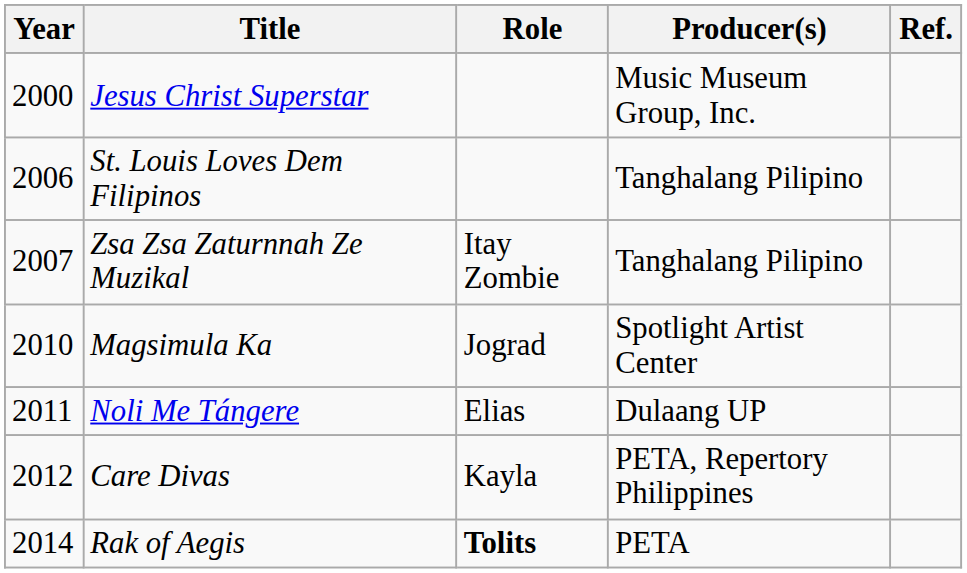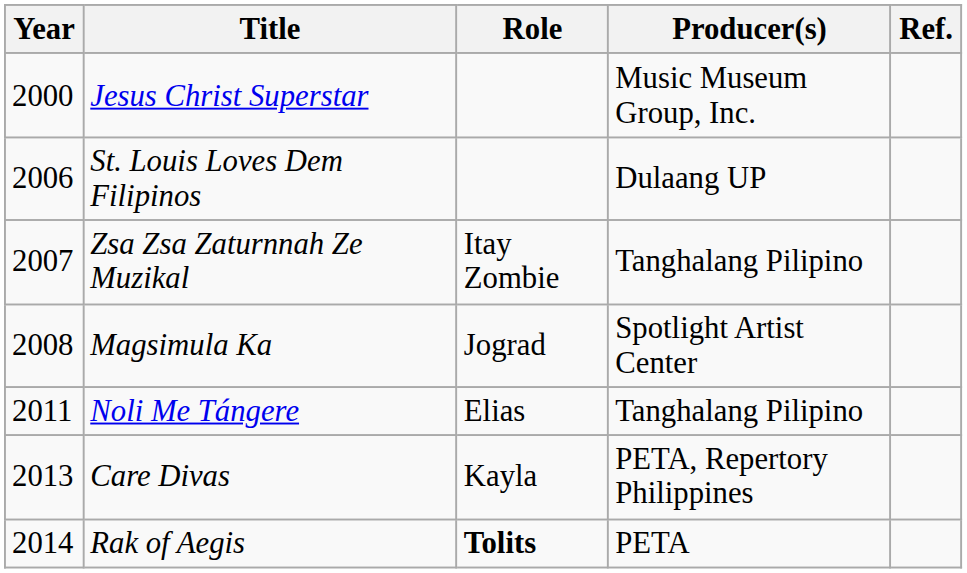 <table class="wikitable sortable" style="width:80%">
 <tr>
 <th scope="col" width="5%" style="white-space: nowrap;">Year</th>
 <th scope="col" width="37%" style="white-space: nowrap;">Title</th>
 <th scope="col" width="15%" style="white-space: nowrap;">Role</th>
 <th scope="col" width="28%" style="white-space: nowrap;">Producer(s)</th>
 <th scope="col" width="5%" style="white-space: nowrap;">Ref.</th>
 </tr>
 <tr>
 <td>2000</td>
 <td><em><a href='#'>Jesus Christ Superstar</a></em></td>
 <td></td>
 <td>Music Museum Group, Inc.</td>
 <td></td>
 </tr>
 <tr>
 <td>2006</td>
 <td><em>St. Louis Loves Dem Filipinos</em></td>
 <td></td>
-<td>Tanghalang Pilipino</td>
+<td>Dulaang UP</td>
 <td></td>
 </tr>
 <tr>
 <td>2007</td>
 <td><em>Zsa Zsa Zaturnnah Ze Muzikal</em></td>
 <td>Itay Zombie</td>
 <td>Tanghalang Pilipino</td>
 <td></td>
 </tr>
 <tr>
-<td>2010</td>
+<td>2008</td>
 <td><em>Magsimula Ka</em></td>
 <td>Jograd</td>
 <td>Spotlight Artist Center</td>
 <td></td>
 </tr>
 <tr>
 <td>2011</td>
 <td><em><a href='#'>Noli Me Tángere</a></em></td>
 <td>Elias</td>
-<td>Dulaang UP</td>
+<td>Tanghalang Pilipino</td>
 <td></td>
 </tr>
 <tr>
-<td>2012</td>
+<td>2013</td>
 <td><em>Care Divas</em></td>
 <td>Kayla</td>
 <td>PETA, Repertory Philippines</td>
 <td></td>
 </tr>
 <tr>
 <td>2014</td>
 <td><em>Rak of Aegis</em></td>
 <td><strong>Tolits</strong></td>
 <td>PETA</td>
 <td></td>
 </tr>
 </table>
